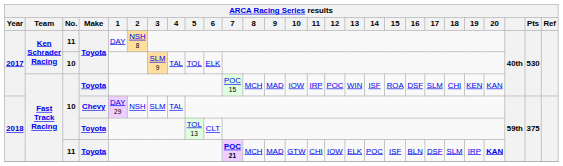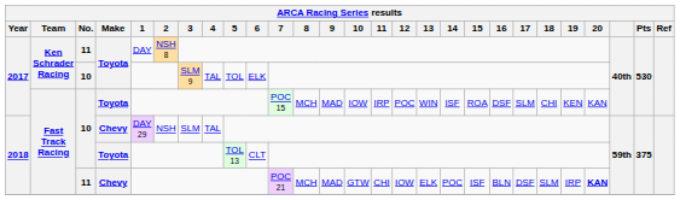 <table class="wikitable" style="text-align:center; font-size:75%">
 <tr>
 <th colspan=27><a href='#'>ARCA Racing Series</a> results</th>
 </tr>
 <tr>
 <th>Year</th>
 <th>Team</th>
 <th>No.</th>
 <th>Make</th>
 <th>1</th>
 <th>2</th>
 <th>3</th>
 <th>4</th>
 <th>5</th>
 <th>6</th>
 <th>7</th>
 <th>8</th>
 <th>9</th>
 <th>10</th>
 <th>11</th>
 <th>12</th>
 <th>13</th>
 <th>14</th>
 <th>15</th>
 <th>16</th>
 <th>17</th>
 <th>18</th>
 <th>19</th>
 <th>20</th>
 <th></th>
 <th>Pts</th>
 <th>Ref</th>
 </tr>
 <tr>
 <th rowspan=3><a href='#'>2017</a></th>
 <th rowspan=2><a href='#'>Ken Schrader Racing</a></th>
 <th>11</th>
 <th rowspan=2><a href='#'>Toyota</a></th>
 <td><a href='#'>DAY</a></td>
 <td style="background-color:#FFDF9F"><a href='#'>NSH</a><br><small>8</small></td>
 <td colspan=18></td>
 <th rowspan=3>40th</th>
 <th rowspan=3>530</th>
 <th rowspan=3></th>
 </tr>
 <tr>
 <th>10</th>
 <td colspan=2></td>
 <td style="background-color:#FFDF9F"><a href='#'>SLM</a><br><small>9</small></td>
 <td><a href='#'>TAL</a></td>
 <td><a href='#'>TOL</a></td>
 <td><a href='#'>ELK</a></td>
 <td colspan=14></td>
 </tr>
 <tr>
 <th rowspan=4><a href='#'>Fast Track Racing</a></th>
 <th rowspan=3>10</th>
 <th><a href='#'>Toyota</a></th>
 <td colspan=6></td>
 <td style="background-color:#DFFFDF"><a href='#'>POC</a><br><small>15</small></td>
 <td><a href='#'>MCH</a></td>
 <td><a href='#'>MAD</a></td>
 <td><a href='#'>IOW</a></td>
 <td><a href='#'>IRP</a></td>
 <td><a href='#'>POC</a></td>
 <td><a href='#'>WIN</a></td>
 <td><a href='#'>ISF</a></td>
 <td><a href='#'>ROA</a></td>
 <td><a href='#'>DSF</a></td>
 <td><a href='#'>SLM</a></td>
 <td><a href='#'>CHI</a></td>
 <td><a href='#'>KEN</a></td>
 <td><a href='#'>KAN</a></td>
 </tr>
 <tr>
 <th rowspan=3><a href='#'>2018</a></th>
 <th><a href='#'>Chevy</a></th>
 <td style="background-color:#EFCFFF"><a href='#'>DAY</a><br><small>29</small></td>
 <td><a href='#'>NSH</a></td>
 <td><a href='#'>SLM</a></td>
 <td><a href='#'>TAL</a></td>
 <td colspan=16></td>
 <th rowspan=3>59th</th>
 <th rowspan=3>375</th>
 <th rowspan=3></th>
 </tr>
 <tr>
 <th><a href='#'>Toyota</a></th>
 <td colspan=4></td>
 <td style="background-color:#DFFFDF"><a href='#'>TOL</a><br><small>13</small></td>
 <td><a href='#'>CLT</a></td>
 <td colspan=14></td>
 </tr>
 <tr>
 <th>11</th>
-<th><a href='#'>Toyota</a></th>
+<th><a href='#'>Chevy</a></th>
 <td colspan=6></td>
-<td style="background-color:#EFCFFF"><strong><a href='#'>POC</a><br><small>21</small></strong></td>
+<td style="background-color:#EFCFFF"><a href='#'>POC</a><br><small>21</small></td>
 <td><a href='#'>MCH</a></td>
 <td><a href='#'>MAD</a></td>
 <td><a href='#'>GTW</a></td>
 <td><a href='#'>CHI</a></td>
 <td><a href='#'>IOW</a></td>
 <td><a href='#'>ELK</a></td>
 <td><a href='#'>POC</a></td>
 <td><a href='#'>ISF</a></td>
 <td><a href='#'>BLN</a></td>
 <td><a href='#'>DSF</a></td>
 <td><a href='#'>SLM</a></td>
 <td><a href='#'>IRP</a></td>
 <td><strong><a href='#'>KAN</a></strong></td>
 </tr>
 <tr>
 </tr>
 </table>
